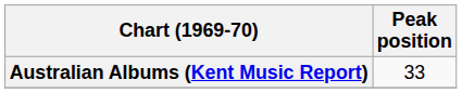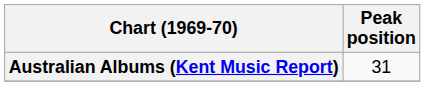 <table class="wikitable sortable plainrowheaders" style="text-align:center">
 <tr>
 <th scope="col">Chart (1969-70)</th>
 <th scope="col">Peak<br> position</th>
 </tr>
 <tr>
 <th scope="row">Australian Albums (<a href='#'>Kent Music Report</a>)</th>
-<td align="center">33</td>
+<td align="center">31</td>
 </tr>
 <tr>
 </tr>
 </table>
